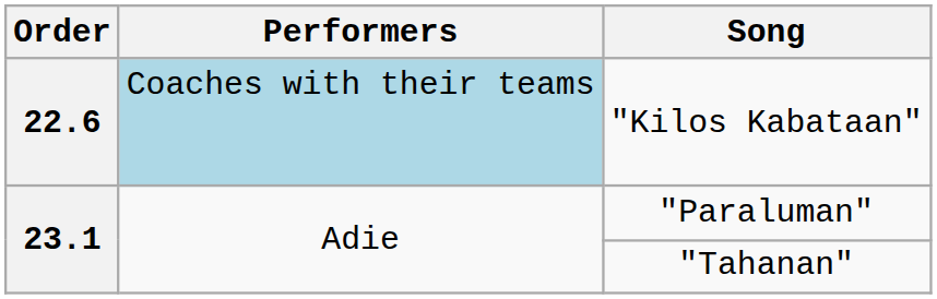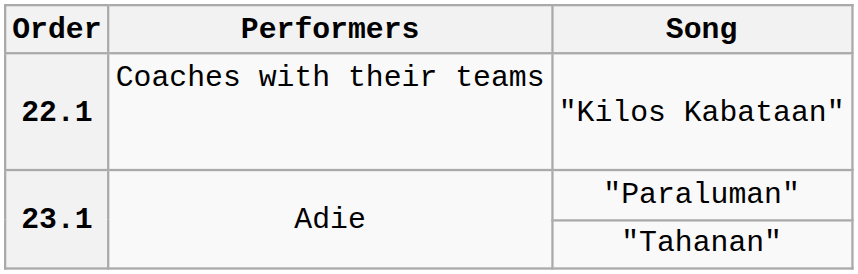 <table class="wikitable" style="text-align:center;">
 <tr>
 <th>Order</th>
 <th>Performers</th>
 <th>Song</th>
 </tr>
 <tr>
-<th>22.6</th>
-<td style="background: lightblue;">Coaches with their teams <br> <br> <br></td>
+<th>22.1</th>
+<td>Coaches with their teams <br> <br> <br></td>
 <td>"Kilos Kabataan"</td>
 </tr>
 <tr>
 <th rowspan="2">23.1</th>
 <td rowspan="2">Adie</td>
 <td>"Paraluman"</td>
 </tr>
 <tr>
 <td>"Tahanan"</td>
 </tr>
 </table>
